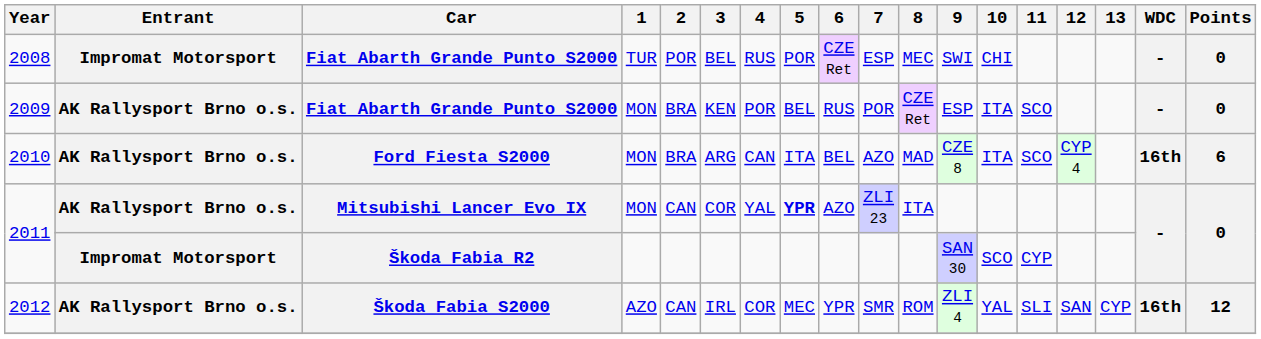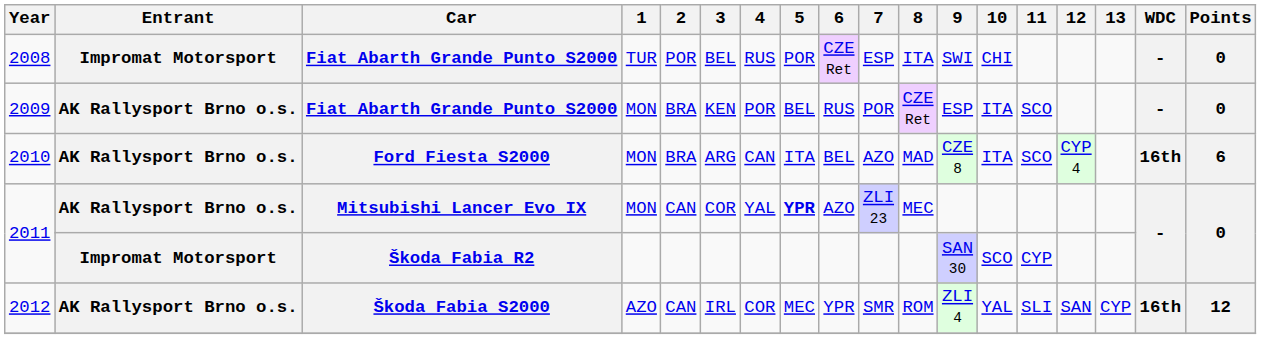 <table class="wikitable" border="1" style="text-align:center; font-size:90%;">
 <tr>
 <th>Year</th>
 <th>Entrant</th>
 <th>Car</th>
 <th>1</th>
 <th>2</th>
 <th>3</th>
 <th>4</th>
 <th>5</th>
 <th>6</th>
 <th>7</th>
 <th>8</th>
 <th>9</th>
 <th>10</th>
 <th>11</th>
 <th>12</th>
 <th>13</th>
 <th>WDC</th>
 <th>Points</th>
 </tr>
 <tr>
 <td><a href='#'>2008</a></td>
 <th> Impromat Motorsport</th>
 <th><a href='#'>Fiat Abarth Grande Punto S2000</a></th>
 <td><a href='#'>TUR</a></td>
 <td><a href='#'>POR</a></td>
 <td><a href='#'>BEL</a></td>
 <td><a href='#'>RUS</a></td>
 <td><a href='#'>POR</a></td>
 <td style="background:#EFCFFF;"><a href='#'>CZE</a><br><small>Ret</small></td>
 <td><a href='#'>ESP</a></td>
-<td><a href='#'>MEC</a></td>
+<td><a href='#'>ITA</a></td>
 <td><a href='#'>SWI</a></td>
 <td><a href='#'>CHI</a></td>
 <td></td>
 <td></td>
 <td></td>
 <th>-</th>
 <th>0</th>
 </tr>
 <tr>
 <td><a href='#'>2009</a></td>
 <th> AK Rallysport Brno o.s.</th>
 <th><a href='#'>Fiat Abarth Grande Punto S2000</a></th>
 <td><a href='#'>MON</a></td>
 <td><a href='#'>BRA</a></td>
 <td><a href='#'>KEN</a></td>
 <td><a href='#'>POR</a></td>
 <td><a href='#'>BEL</a></td>
 <td><a href='#'>RUS</a></td>
 <td><a href='#'>POR</a></td>
 <td style="background:#EFCFFF;"><a href='#'>CZE</a><br><small>Ret</small></td>
 <td><a href='#'>ESP</a></td>
 <td><a href='#'>ITA</a></td>
 <td><a href='#'>SCO</a></td>
 <td></td>
 <td></td>
 <th>-</th>
 <th>0</th>
 </tr>
 <tr>
 <td><a href='#'>2010</a></td>
 <th> AK Rallysport Brno o.s.</th>
 <th><a href='#'>Ford Fiesta S2000</a></th>
 <td><a href='#'>MON</a></td>
 <td><a href='#'>BRA</a></td>
 <td><a href='#'>ARG</a></td>
 <td><a href='#'>CAN</a></td>
 <td><a href='#'>ITA</a></td>
 <td><a href='#'>BEL</a></td>
 <td><a href='#'>AZO</a></td>
 <td><a href='#'>MAD</a></td>
 <td style="background:#DFFFDF;"><a href='#'>CZE</a><br><small>8</small></td>
 <td><a href='#'>ITA</a></td>
 <td><a href='#'>SCO</a></td>
 <td style="background:#DFFFDF;"><a href='#'>CYP</a><br><small>4</small></td>
 <td></td>
 <th>16th</th>
 <th>6</th>
 </tr>
 <tr>
 <td rowspan=2><a href='#'>2011</a></td>
 <th> AK Rallysport Brno o.s.</th>
 <th><a href='#'>Mitsubishi Lancer Evo IX</a></th>
 <td><a href='#'>MON</a></td>
 <td><a href='#'>CAN</a></td>
 <td><a href='#'>COR</a></td>
 <td><a href='#'>YAL</a></td>
 <td><strong><a href='#'>YPR</a></strong></td>
 <td><a href='#'>AZO</a></td>
 <td style="background:#CFCFFF;"><a href='#'>ZLI</a><br><small>23</small></td>
-<td><a href='#'>ITA</a></td>
+<td><a href='#'>MEC</a></td>
 <td></td>
 <td></td>
 <td></td>
 <td></td>
 <td></td>
 <th rowspan=2>-</th>
 <th rowspan=2>0</th>
 </tr>
 <tr>
 <th> Impromat Motorsport</th>
 <th><a href='#'>Škoda Fabia R2</a></th>
 <td></td>
 <td></td>
 <td></td>
 <td></td>
 <td></td>
 <td></td>
 <td></td>
 <td></td>
 <td style="background:#CFCFFF;"><a href='#'>SAN</a><br><small>30</small></td>
 <td><a href='#'>SCO</a></td>
 <td><a href='#'>CYP</a></td>
 <td></td>
 <td></td>
 </tr>
 <tr>
 <td><a href='#'>2012</a></td>
 <th> AK Rallysport Brno o.s.</th>
 <th><a href='#'>Škoda Fabia S2000</a></th>
 <td><a href='#'>AZO</a></td>
 <td><a href='#'>CAN</a></td>
 <td><a href='#'>IRL</a></td>
 <td><a href='#'>COR</a></td>
 <td><a href='#'>MEC</a></td>
 <td><a href='#'>YPR</a></td>
 <td><a href='#'>SMR</a></td>
 <td><a href='#'>ROM</a></td>
 <td style="background:#DFFFDF;"><a href='#'>ZLI</a><br><small>4</small></td>
 <td><a href='#'>YAL</a></td>
 <td><a href='#'>SLI</a></td>
 <td><a href='#'>SAN</a></td>
 <td><a href='#'>CYP</a></td>
 <th>16th</th>
 <th>12</th>
 </tr>
 <tr>
 </tr>
 </table>
